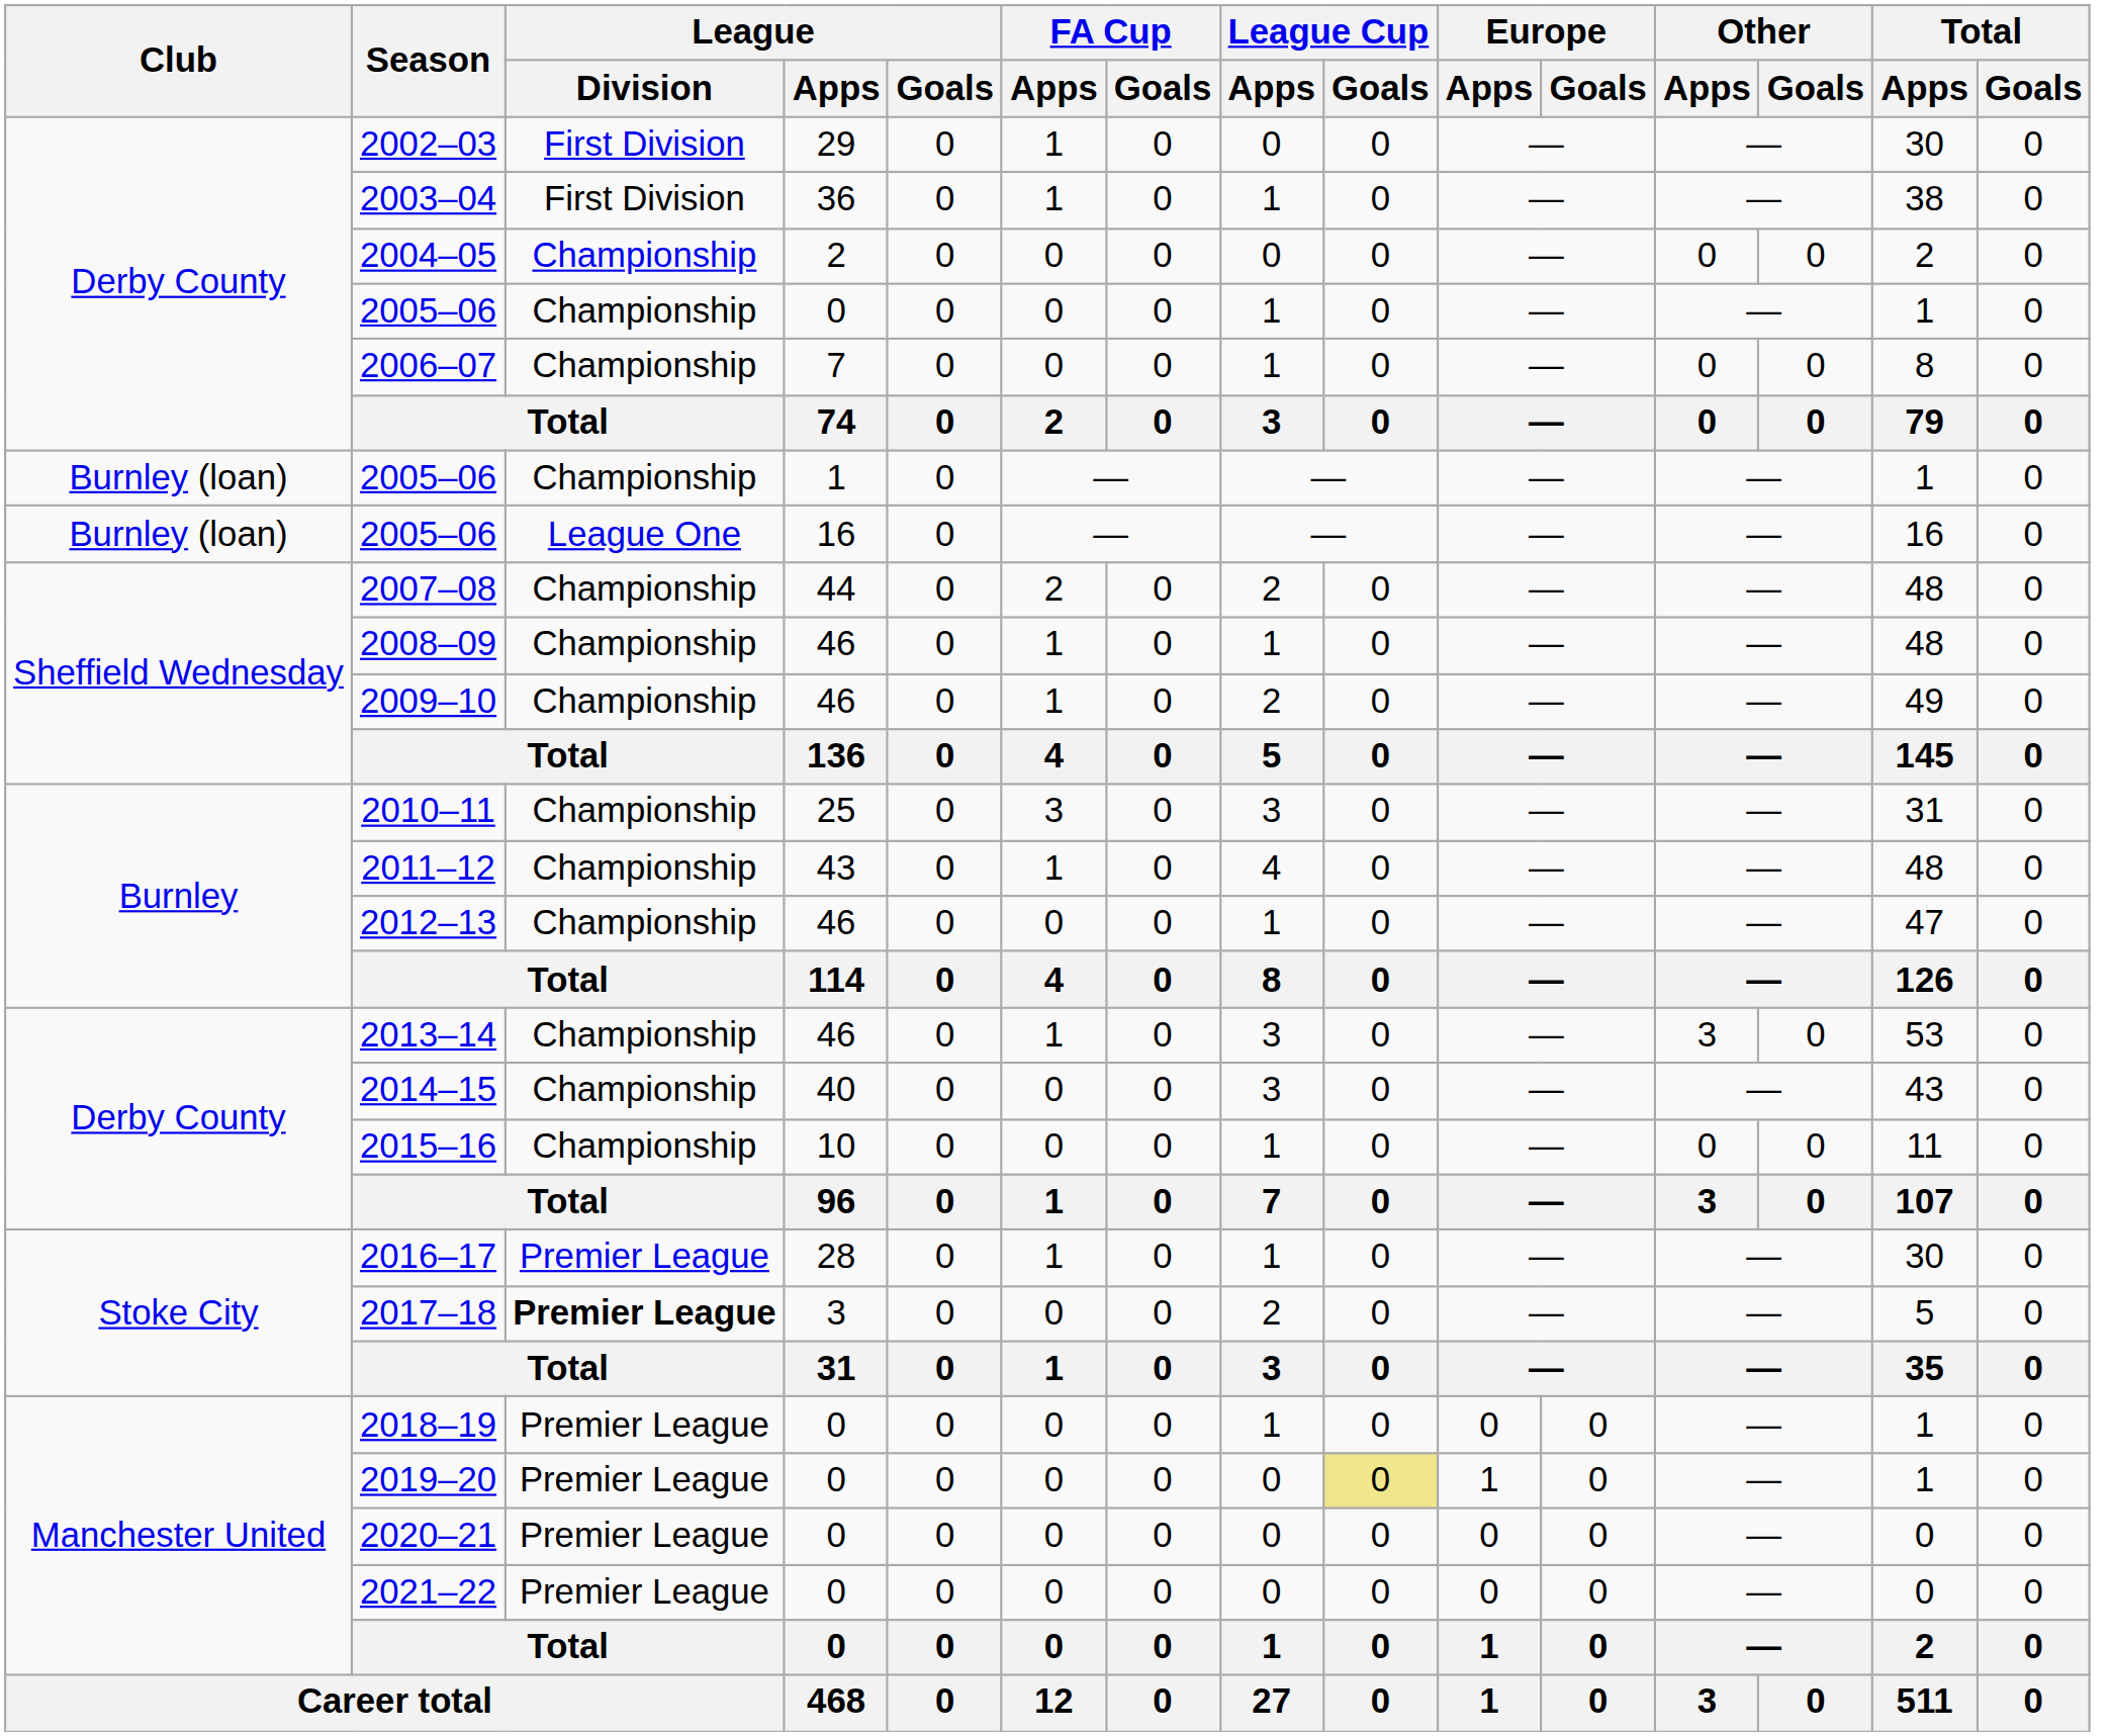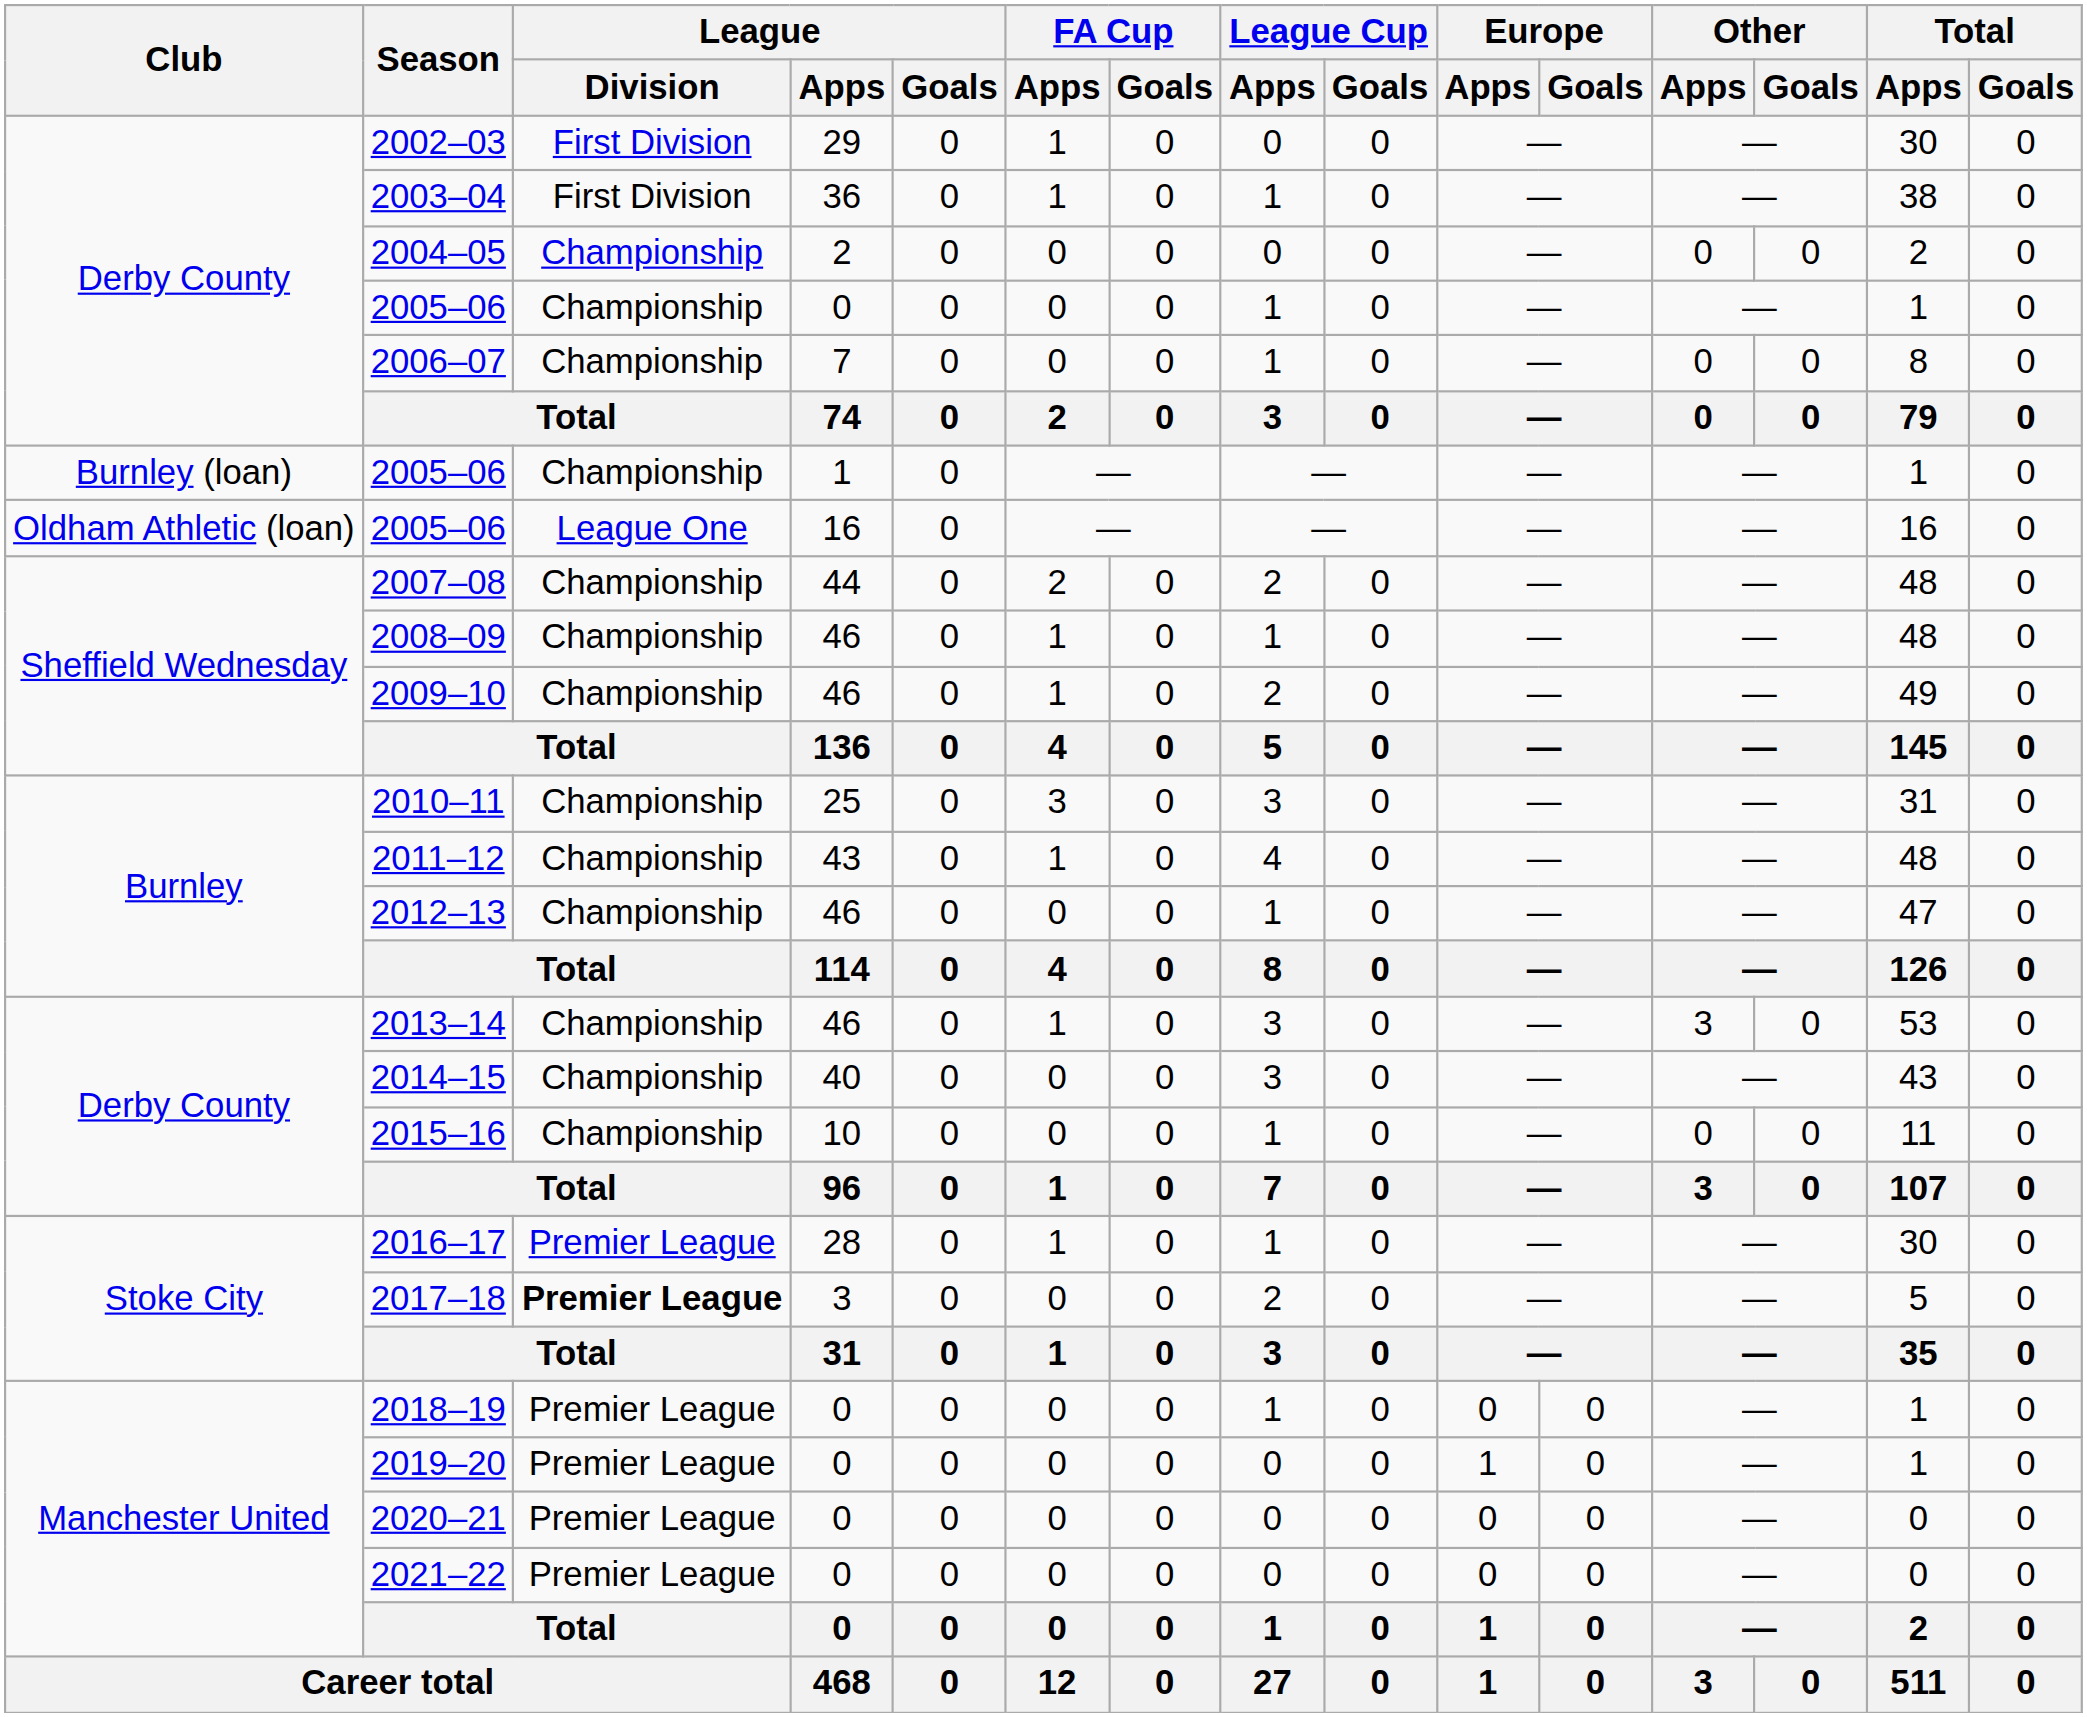 <table class="wikitable" style="text-align:center">
 <tr>
 <th rowspan="2">Club</th>
 <th rowspan="2">Season</th>
 <th colspan="3">League</th>
 <th colspan="2"><a href='#'>FA Cup</a></th>
 <th colspan="2"><a href='#'>League Cup</a></th>
 <th colspan="2">Europe</th>
 <th colspan="2">Other</th>
 <th colspan="2">Total</th>
 </tr>
 <tr>
 <th>Division</th>
 <th>Apps</th>
 <th>Goals</th>
 <th>Apps</th>
 <th>Goals</th>
 <th>Apps</th>
 <th>Goals</th>
 <th>Apps</th>
 <th>Goals</th>
 <th>Apps</th>
 <th>Goals</th>
 <th>Apps</th>
 <th>Goals</th>
 </tr>
 <tr>
 <td rowspan="6"><a href='#'>Derby County</a></td>
 <td><a href='#'>2002–03</a></td>
 <td><a href='#'>First Division</a></td>
 <td>29</td>
 <td>0</td>
 <td>1</td>
 <td>0</td>
 <td>0</td>
 <td>0</td>
 <td colspan="2">—</td>
 <td colspan="2">—</td>
 <td>30</td>
 <td>0</td>
 </tr>
 <tr>
 <td><a href='#'>2003–04</a></td>
 <td>First Division</td>
 <td>36</td>
 <td>0</td>
 <td>1</td>
 <td>0</td>
 <td>1</td>
 <td>0</td>
 <td colspan="2">—</td>
 <td colspan="2">—</td>
 <td>38</td>
 <td>0</td>
 </tr>
 <tr>
 <td><a href='#'>2004–05</a></td>
 <td><a href='#'>Championship</a></td>
 <td>2</td>
 <td>0</td>
 <td>0</td>
 <td>0</td>
 <td>0</td>
 <td>0</td>
 <td colspan="2">—</td>
 <td>0</td>
 <td>0</td>
 <td>2</td>
 <td>0</td>
 </tr>
 <tr>
 <td><a href='#'>2005–06</a></td>
 <td>Championship</td>
 <td>0</td>
 <td>0</td>
 <td>0</td>
 <td>0</td>
 <td>1</td>
 <td>0</td>
 <td colspan="2">—</td>
 <td colspan="2">—</td>
 <td>1</td>
 <td>0</td>
 </tr>
 <tr>
 <td><a href='#'>2006–07</a></td>
 <td>Championship</td>
 <td>7</td>
 <td>0</td>
 <td>0</td>
 <td>0</td>
 <td>1</td>
 <td>0</td>
 <td colspan="2">—</td>
 <td>0</td>
 <td>0</td>
 <td>8</td>
 <td>0</td>
 </tr>
 <tr>
 <th colspan="2">Total</th>
 <th>74</th>
 <th>0</th>
 <th>2</th>
 <th>0</th>
 <th>3</th>
 <th>0</th>
 <th colspan="2">—</th>
 <th>0</th>
 <th>0</th>
 <th>79</th>
 <th>0</th>
 </tr>
 <tr>
 <td><a href='#'>Burnley</a> (loan)</td>
 <td align="center"><a href='#'>2005–06</a></td>
 <td>Championship</td>
 <td>1</td>
 <td>0</td>
 <td colspan="2">—</td>
 <td colspan="2">—</td>
 <td colspan="2">—</td>
 <td colspan="2">—</td>
 <td>1</td>
 <td>0</td>
 </tr>
 <tr>
-<td><a href='#'>Burnley</a> (loan)</td>
+<td><a href='#'>Oldham Athletic</a> (loan)</td>
 <td align="center"><a href='#'>2005–06</a></td>
 <td><a href='#'>League One</a></td>
 <td>16</td>
 <td>0</td>
 <td colspan="2">—</td>
 <td colspan="2">—</td>
 <td colspan="2">—</td>
 <td colspan="2">—</td>
 <td>16</td>
 <td>0</td>
 </tr>
 <tr>
 <td rowspan="4"><a href='#'>Sheffield Wednesday</a></td>
 <td><a href='#'>2007–08</a></td>
 <td>Championship</td>
 <td>44</td>
 <td>0</td>
 <td>2</td>
 <td>0</td>
 <td>2</td>
 <td>0</td>
 <td colspan="2">—</td>
 <td colspan="2">—</td>
 <td>48</td>
 <td>0</td>
 </tr>
 <tr>
 <td><a href='#'>2008–09</a></td>
 <td>Championship</td>
 <td>46</td>
 <td>0</td>
 <td>1</td>
 <td>0</td>
 <td>1</td>
 <td>0</td>
 <td colspan="2">—</td>
 <td colspan="2">—</td>
 <td>48</td>
 <td>0</td>
 </tr>
 <tr>
 <td><a href='#'>2009–10</a></td>
 <td>Championship</td>
 <td>46</td>
 <td>0</td>
 <td>1</td>
 <td>0</td>
 <td>2</td>
 <td>0</td>
 <td colspan="2">—</td>
 <td colspan="2">—</td>
 <td>49</td>
 <td>0</td>
 </tr>
 <tr>
 <th colspan="2">Total</th>
 <th>136</th>
 <th>0</th>
 <th>4</th>
 <th>0</th>
 <th>5</th>
 <th>0</th>
 <th colspan="2">—</th>
 <th colspan="2">—</th>
 <th>145</th>
 <th>0</th>
 </tr>
 <tr>
 <td rowspan="4"><a href='#'>Burnley</a></td>
 <td><a href='#'>2010–11</a></td>
 <td>Championship</td>
 <td>25</td>
 <td>0</td>
 <td>3</td>
 <td>0</td>
 <td>3</td>
 <td>0</td>
 <td colspan="2">—</td>
 <td colspan="2">—</td>
 <td>31</td>
 <td>0</td>
 </tr>
 <tr>
 <td><a href='#'>2011–12</a></td>
 <td>Championship</td>
 <td>43</td>
 <td>0</td>
 <td>1</td>
 <td>0</td>
 <td>4</td>
 <td>0</td>
 <td colspan="2">—</td>
 <td colspan="2">—</td>
 <td>48</td>
 <td>0</td>
 </tr>
 <tr>
 <td><a href='#'>2012–13</a></td>
 <td>Championship</td>
 <td>46</td>
 <td>0</td>
 <td>0</td>
 <td>0</td>
 <td>1</td>
 <td>0</td>
 <td colspan="2">—</td>
 <td colspan="2">—</td>
 <td>47</td>
 <td>0</td>
 </tr>
 <tr>
 <th colspan="2">Total</th>
 <th>114</th>
 <th>0</th>
 <th>4</th>
 <th>0</th>
 <th>8</th>
 <th>0</th>
 <th colspan="2">—</th>
 <th colspan="2">—</th>
 <th>126</th>
 <th>0</th>
 </tr>
 <tr>
 <td rowspan=4><a href='#'>Derby County</a></td>
 <td><a href='#'>2013–14</a></td>
 <td>Championship</td>
 <td>46</td>
 <td>0</td>
 <td>1</td>
 <td>0</td>
 <td>3</td>
 <td>0</td>
 <td colspan="2">—</td>
 <td>3</td>
 <td>0</td>
 <td>53</td>
 <td>0</td>
 </tr>
 <tr>
 <td><a href='#'>2014–15</a></td>
 <td>Championship</td>
 <td>40</td>
 <td>0</td>
 <td>0</td>
 <td>0</td>
 <td>3</td>
 <td>0</td>
 <td colspan="2">—</td>
 <td colspan="2">—</td>
 <td>43</td>
 <td>0</td>
 </tr>
 <tr>
 <td><a href='#'>2015–16</a></td>
 <td>Championship</td>
 <td>10</td>
 <td>0</td>
 <td>0</td>
 <td>0</td>
 <td>1</td>
 <td>0</td>
 <td colspan="2">—</td>
 <td>0</td>
 <td>0</td>
 <td>11</td>
 <td>0</td>
 </tr>
 <tr>
 <th colspan=2>Total</th>
 <th>96</th>
 <th>0</th>
 <th>1</th>
 <th>0</th>
 <th>7</th>
 <th>0</th>
 <th colspan="2">—</th>
 <th>3</th>
 <th>0</th>
 <th>107</th>
 <th>0</th>
 </tr>
 <tr>
 <td rowspan=3><a href='#'>Stoke City</a></td>
 <td><a href='#'>2016–17</a></td>
 <td><a href='#'>Premier League</a></td>
 <td>28</td>
 <td>0</td>
 <td>1</td>
 <td>0</td>
 <td>1</td>
 <td>0</td>
 <td colspan="2">—</td>
 <td colspan="2">—</td>
 <td>30</td>
 <td>0</td>
 </tr>
 <tr>
 <td><a href='#'>2017–18</a></td>
 <td><strong>Premier League</strong></td>
 <td>3</td>
 <td>0</td>
 <td>0</td>
 <td>0</td>
 <td>2</td>
 <td>0</td>
 <td colspan="2">—</td>
 <td colspan="2">—</td>
 <td>5</td>
 <td>0</td>
 </tr>
 <tr>
 <th colspan=2>Total</th>
 <th>31</th>
 <th>0</th>
 <th>1</th>
 <th>0</th>
 <th>3</th>
 <th>0</th>
 <th colspan="2">—</th>
 <th colspan="2">—</th>
 <th>35</th>
 <th>0</th>
 </tr>
 <tr>
 <td rowspan="5"><a href='#'>Manchester United</a></td>
 <td><a href='#'>2018–19</a></td>
 <td>Premier League</td>
 <td>0</td>
 <td>0</td>
 <td>0</td>
 <td>0</td>
 <td>1</td>
 <td>0</td>
 <td>0</td>
 <td>0</td>
 <td colspan="2">—</td>
 <td>1</td>
 <td>0</td>
 </tr>
 <tr>
 <td><a href='#'>2019–20</a></td>
 <td>Premier League</td>
 <td>0</td>
 <td>0</td>
 <td>0</td>
 <td>0</td>
 <td>0</td>
-<td style="background: khaki;">0</td>
+<td>0</td>
 <td>1</td>
 <td>0</td>
 <td colspan="2">—</td>
 <td>1</td>
 <td>0</td>
 </tr>
 <tr>
 <td><a href='#'>2020–21</a></td>
 <td>Premier League</td>
 <td>0</td>
 <td>0</td>
 <td>0</td>
 <td>0</td>
 <td>0</td>
 <td>0</td>
 <td>0</td>
 <td>0</td>
 <td colspan="2">—</td>
 <td>0</td>
 <td>0</td>
 </tr>
 <tr>
 <td><a href='#'>2021–22</a></td>
 <td>Premier League</td>
 <td>0</td>
 <td>0</td>
 <td>0</td>
 <td>0</td>
 <td>0</td>
 <td>0</td>
 <td>0</td>
 <td>0</td>
 <td colspan="2">—</td>
 <td>0</td>
 <td>0</td>
 </tr>
 <tr>
 <th colspan=2>Total</th>
 <th>0</th>
 <th>0</th>
 <th>0</th>
 <th>0</th>
 <th>1</th>
 <th>0</th>
 <th>1</th>
 <th>0</th>
 <th colspan="2">—</th>
 <th>2</th>
 <th>0</th>
 </tr>
 <tr>
 <th colspan="3">Career total</th>
 <th>468</th>
 <th>0</th>
 <th>12</th>
 <th>0</th>
 <th>27</th>
 <th>0</th>
 <th>1</th>
 <th>0</th>
 <th>3</th>
 <th>0</th>
 <th>511</th>
 <th>0</th>
 </tr>
 </table>
